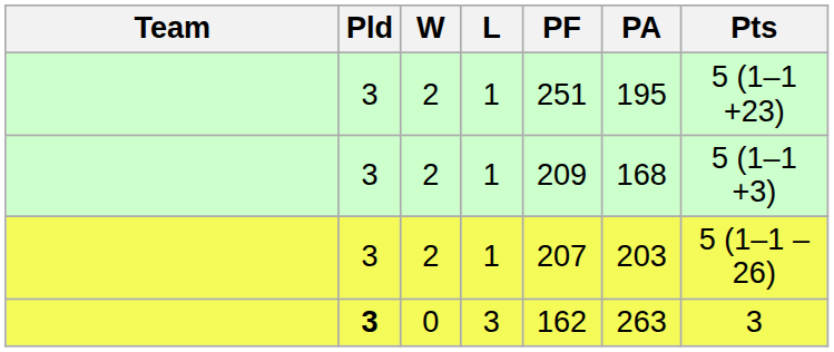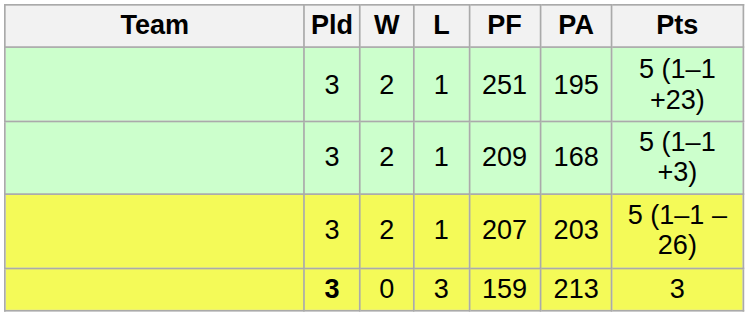 <table class="wikitable" style="text-align:center;">
 <tr>
 <th width=170>Team</th>
 <th width=25>Pld</th>
 <th width=25>W</th>
 <th width=25>L</th>
 <th width=35>PF</th>
 <th width=35>PA</th>
 <th width=70>Pts</th>
 </tr>
 <tr bgcolor=#ccffcc>
 <td align="left"></td>
 <td>3</td>
 <td>2</td>
 <td>1</td>
 <td>251</td>
 <td>195</td>
 <td>5 (1–1 +23)</td>
 </tr>
 <tr bgcolor=#ccffcc>
 <td align="left"></td>
 <td>3</td>
 <td>2</td>
 <td>1</td>
 <td>209</td>
 <td>168</td>
 <td>5 (1–1 +3)</td>
 </tr>
 <tr bgcolor=#F4FA58>
 <td align="left"></td>
 <td>3</td>
 <td>2</td>
 <td>1</td>
 <td>207</td>
 <td>203</td>
 <td>5 (1–1 –26)</td>
 </tr>
 <tr bgcolor=#F4FA58>
 <td align="left"></td>
 <td><strong>3</strong></td>
 <td>0</td>
 <td>3</td>
-<td>162</td>
-<td>263</td>
+<td>159</td>
+<td>213</td>
 <td>3</td>
 </tr>
 </table>
